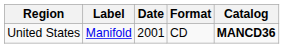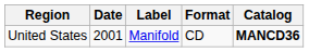 <table class="wikitable">
 <tr>
 <th>Region</th>
+<th>Date</th>
 <th>Label</th>
-<th>Date</th>
 <th>Format</th>
 <th>Catalog</th>
 </tr>
 <tr>
 <td>United States</td>
+<td>2001</td>
 <td><a href='#'>Manifold</a></td>
-<td>2001</td>
 <td>CD</td>
 <td><strong>MANCD36</strong></td>
 </tr>
 </table>
